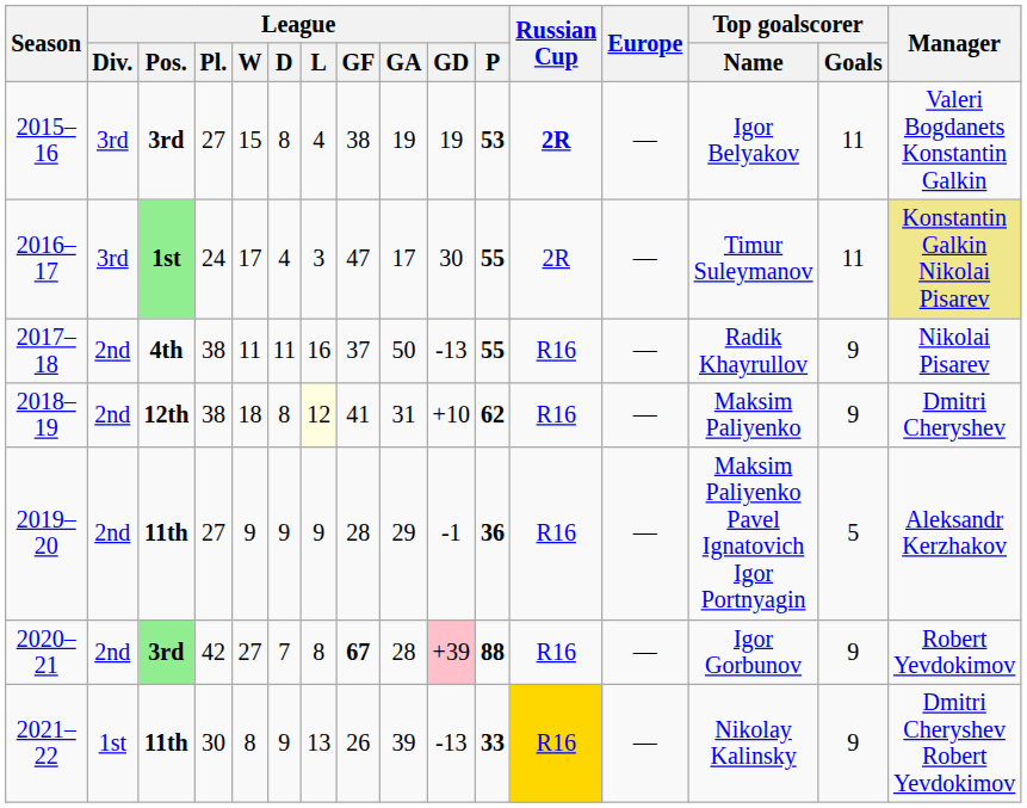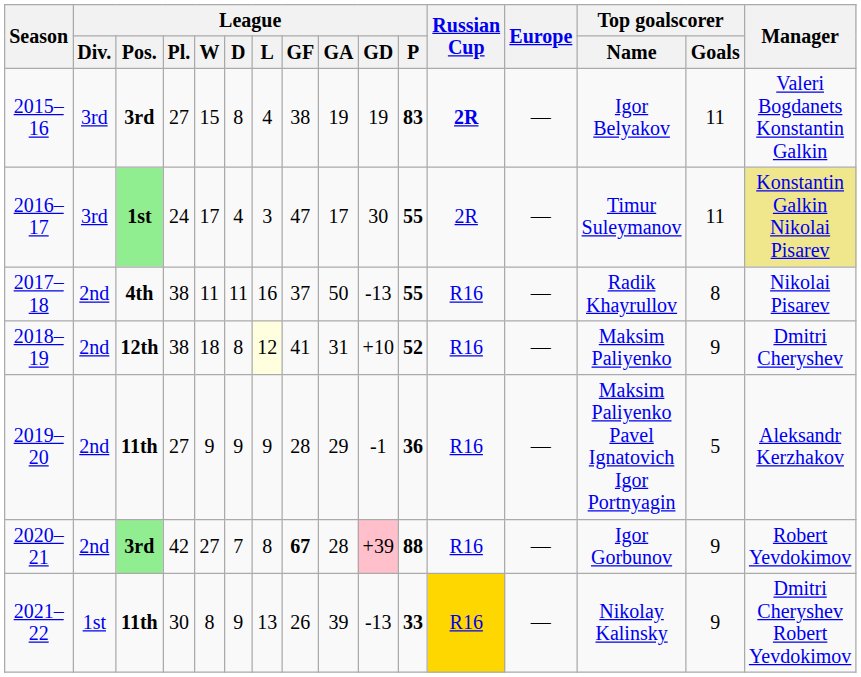 <table class="wikitable mw-collapsible mw-collapsed">
 <tr style="background:#efefef;">
 <th rowspan="2">Season</th>
 <th colspan="10">League</th>
 <th rowspan="2"><a href='#'>Russian Cup</a></th>
 <th rowspan="2"><a href='#'>Europe</a></th>
 <th colspan="2">Top goalscorer</th>
 <th rowspan="2">Manager</th>
 </tr>
 <tr>
 <th>Div.</th>
 <th>Pos.</th>
 <th>Pl.</th>
 <th>W</th>
 <th>D</th>
 <th>L</th>
 <th>GF</th>
 <th>GA</th>
 <th>GD</th>
 <th>P</th>
 <th>Name</th>
 <th>Goals</th>
 </tr>
 <tr>
 <td align=center><a href='#'>2015–16</a></td>
 <td align=center><a href='#'>3rd</a></td>
 <td align=center><strong>3rd</strong></td>
 <td align=center>27</td>
 <td align=center>15</td>
 <td align=center>8</td>
 <td align=center>4</td>
 <td align=center>38</td>
 <td align=center>19</td>
 <td align=center>19</td>
-<td align=center><strong>53</strong></td>
+<td align=center><strong>83</strong></td>
 <td align=center><strong><a href='#'>2R</a></strong></td>
 <td align=center>—</td>
 <td align=center> <a href='#'>Igor Belyakov</a></td>
 <td align=center>11</td>
 <td align=center> <a href='#'>Valeri Bogdanets</a><br> <a href='#'>Konstantin Galkin</a></td>
 </tr>
 <tr>
 <td align=center><a href='#'>2016–17</a></td>
 <td align=center><a href='#'>3rd</a></td>
 <td style="text-align:center; background:lightgreen;"><strong>1st</strong></td>
 <td align=center>24</td>
 <td align=center>17</td>
 <td align=center>4</td>
 <td align=center>3</td>
 <td align=center>47</td>
 <td align=center>17</td>
 <td align=center>30</td>
 <td align=center><strong>55</strong></td>
 <td align=center><a href='#'>2R</a></td>
 <td align=center>—</td>
 <td align=center> <a href='#'>Timur Suleymanov</a></td>
 <td align=center>11</td>
 <td align=center style="background: khaki;"> <a href='#'>Konstantin Galkin</a><br> <a href='#'>Nikolai Pisarev</a></td>
 </tr>
 <tr>
 <td align=center><a href='#'>2017–18</a></td>
 <td align=center><a href='#'>2nd</a></td>
 <td align=center><strong>4th</strong></td>
 <td align=center>38</td>
 <td align=center>11</td>
 <td align=center>11</td>
 <td align=center>16</td>
 <td align=center>37</td>
 <td align=center>50</td>
 <td align=center>-13</td>
 <td align=center><strong>55</strong></td>
 <td align=center><a href='#'>R16</a></td>
 <td align=center>—</td>
 <td align=center> <a href='#'>Radik Khayrullov</a></td>
-<td align=center>9</td>
+<td align=center>8</td>
 <td align=center> <a href='#'>Nikolai Pisarev</a></td>
 </tr>
 <tr>
 <td align=center><a href='#'>2018–19</a></td>
 <td align=center><a href='#'>2nd</a></td>
 <td align=center><strong>12th</strong></td>
 <td align=center>38</td>
 <td align=center>18</td>
 <td align=center>8</td>
 <td align=center style="background: lightyellow;">12</td>
 <td align=center>41</td>
 <td align=center>31</td>
 <td align=center>+10</td>
-<td align=center><strong>62</strong></td>
+<td align=center><strong>52</strong></td>
 <td align=center><a href='#'>R16</a></td>
 <td align=center>—</td>
 <td align=center> <a href='#'>Maksim Paliyenko</a></td>
 <td align=center>9</td>
 <td align=center> <a href='#'>Dmitri Cheryshev</a></td>
 </tr>
 <tr>
 <td align=center><a href='#'>2019–20</a></td>
 <td align=center><a href='#'>2nd</a></td>
 <td align=center><strong>11th</strong></td>
 <td align=center>27</td>
 <td align=center>9</td>
 <td align=center>9</td>
 <td align=center>9</td>
 <td align=center>28</td>
 <td align=center>29</td>
 <td align=center>-1</td>
 <td align=center><strong>36</strong></td>
 <td align=center><a href='#'>R16</a></td>
 <td align=center>—</td>
 <td align=center> <a href='#'>Maksim Paliyenko</a> <br>  <a href='#'>Pavel Ignatovich</a> <br>  <a href='#'>Igor Portnyagin</a></td>
 <td align=center>5</td>
 <td align=center> <a href='#'>Aleksandr Kerzhakov</a></td>
 </tr>
 <tr>
 <td align=center><a href='#'>2020–21</a></td>
 <td align=center><a href='#'>2nd</a></td>
 <td style="text-align:center; background:lightgreen;"><strong>3rd</strong></td>
 <td align=center>42</td>
 <td align=center>27</td>
 <td align=center>7</td>
 <td align=center>8</td>
 <td align=center><strong>67</strong></td>
 <td align=center>28</td>
 <td align=center style="background: pink;">+39</td>
 <td align=center><strong>88</strong></td>
 <td align=center><a href='#'>R16</a></td>
 <td align=center>—</td>
 <td align=center> <a href='#'>Igor Gorbunov</a></td>
 <td align=center>9</td>
 <td align=center> <a href='#'>Robert Yevdokimov</a></td>
 </tr>
 <tr>
 <td align=center><a href='#'>2021–22</a></td>
 <td align=center><a href='#'>1st</a></td>
 <td align=center><strong>11th</strong></td>
 <td align=center>30</td>
 <td align=center>8</td>
 <td align=center>9</td>
 <td align=center>13</td>
 <td align=center>26</td>
 <td align=center>39</td>
 <td align=center>-13</td>
 <td align=center><strong>33</strong></td>
 <td align=center style="background: gold;"><a href='#'>R16</a></td>
 <td align=center>—</td>
 <td align=center> <a href='#'>Nikolay Kalinsky</a></td>
 <td align=center>9</td>
 <td align=center> <a href='#'>Dmitri Cheryshev</a> <br>  <a href='#'>Robert Yevdokimov</a></td>
 </tr>
 </table>
